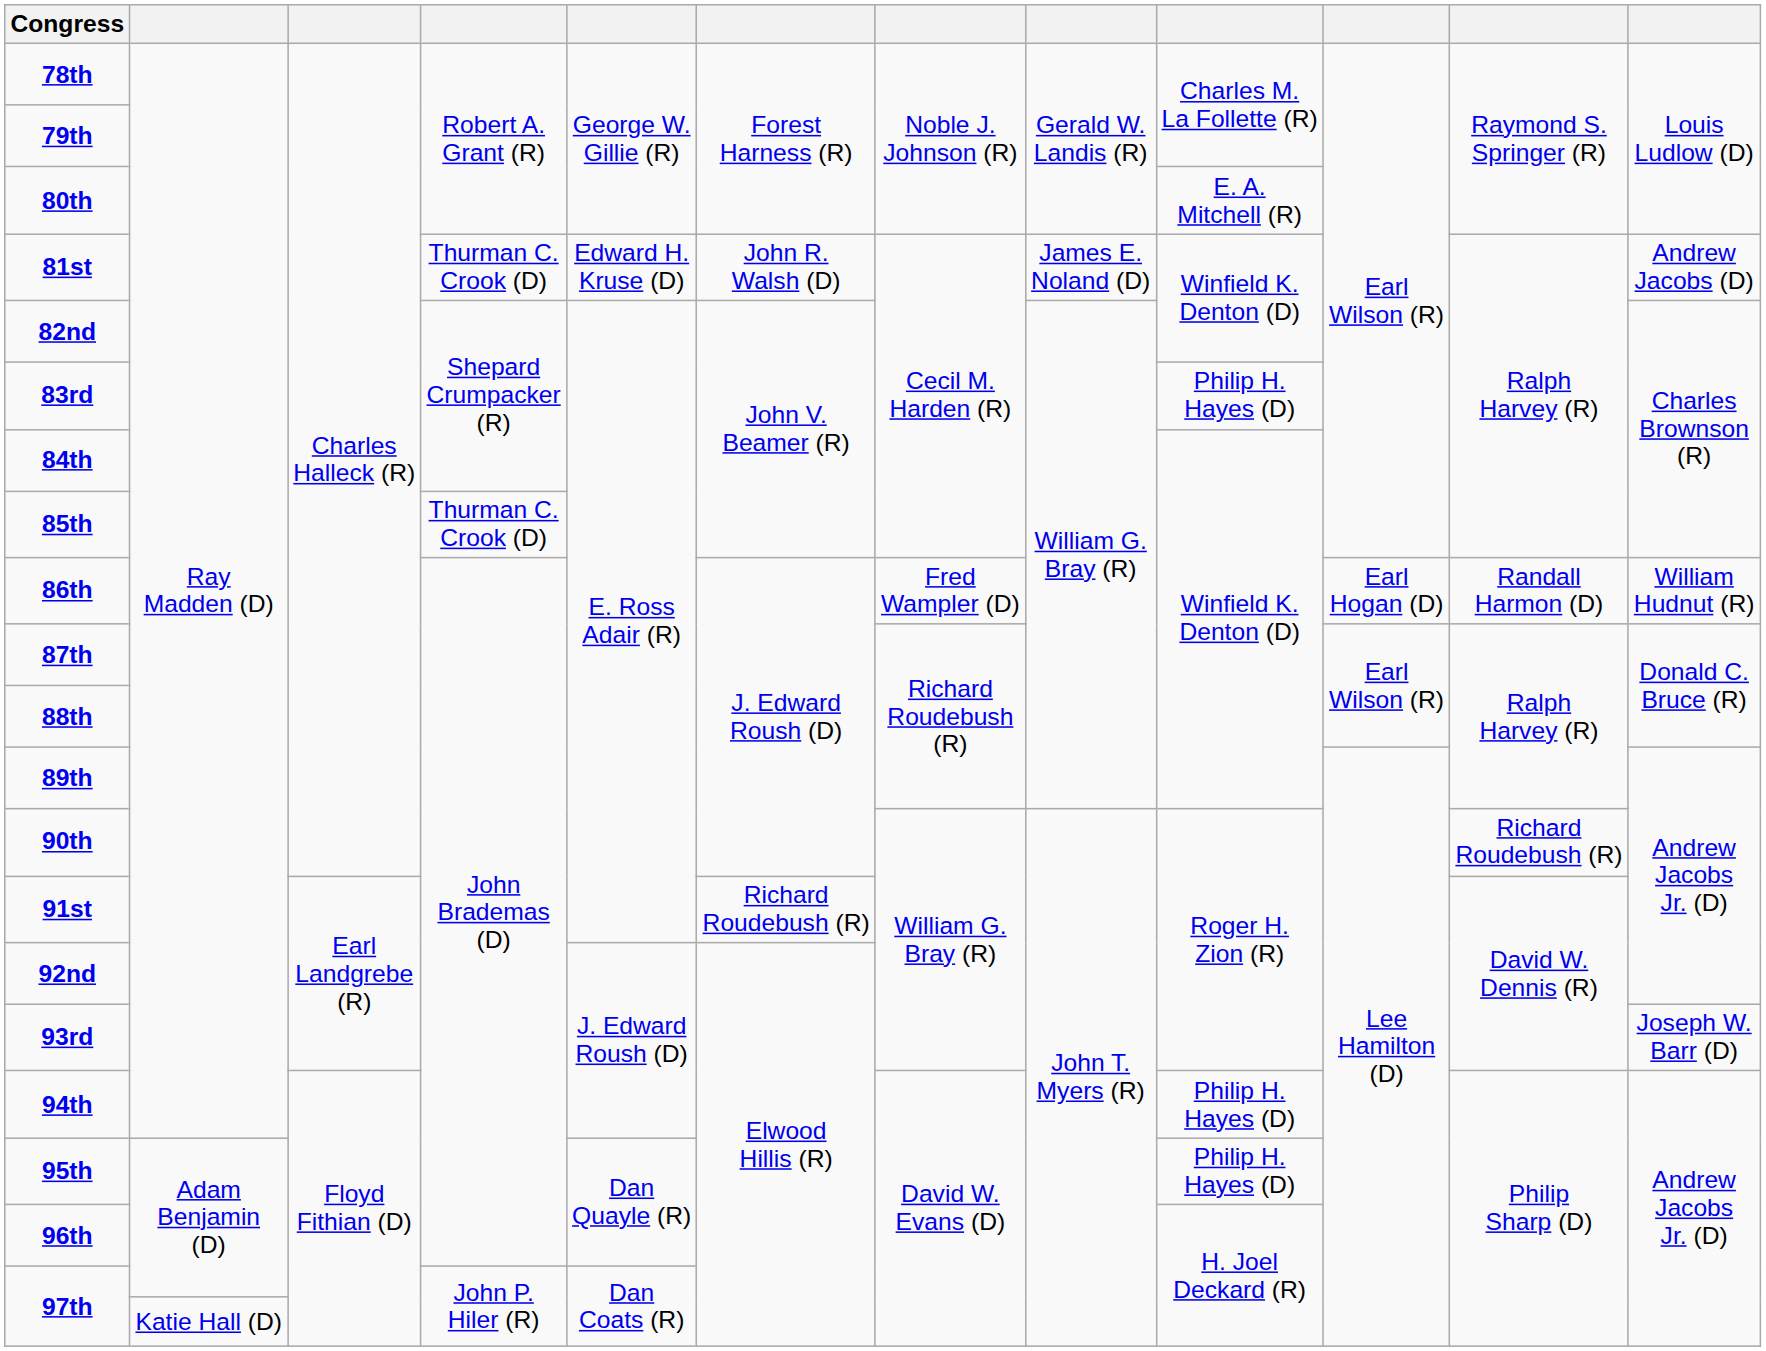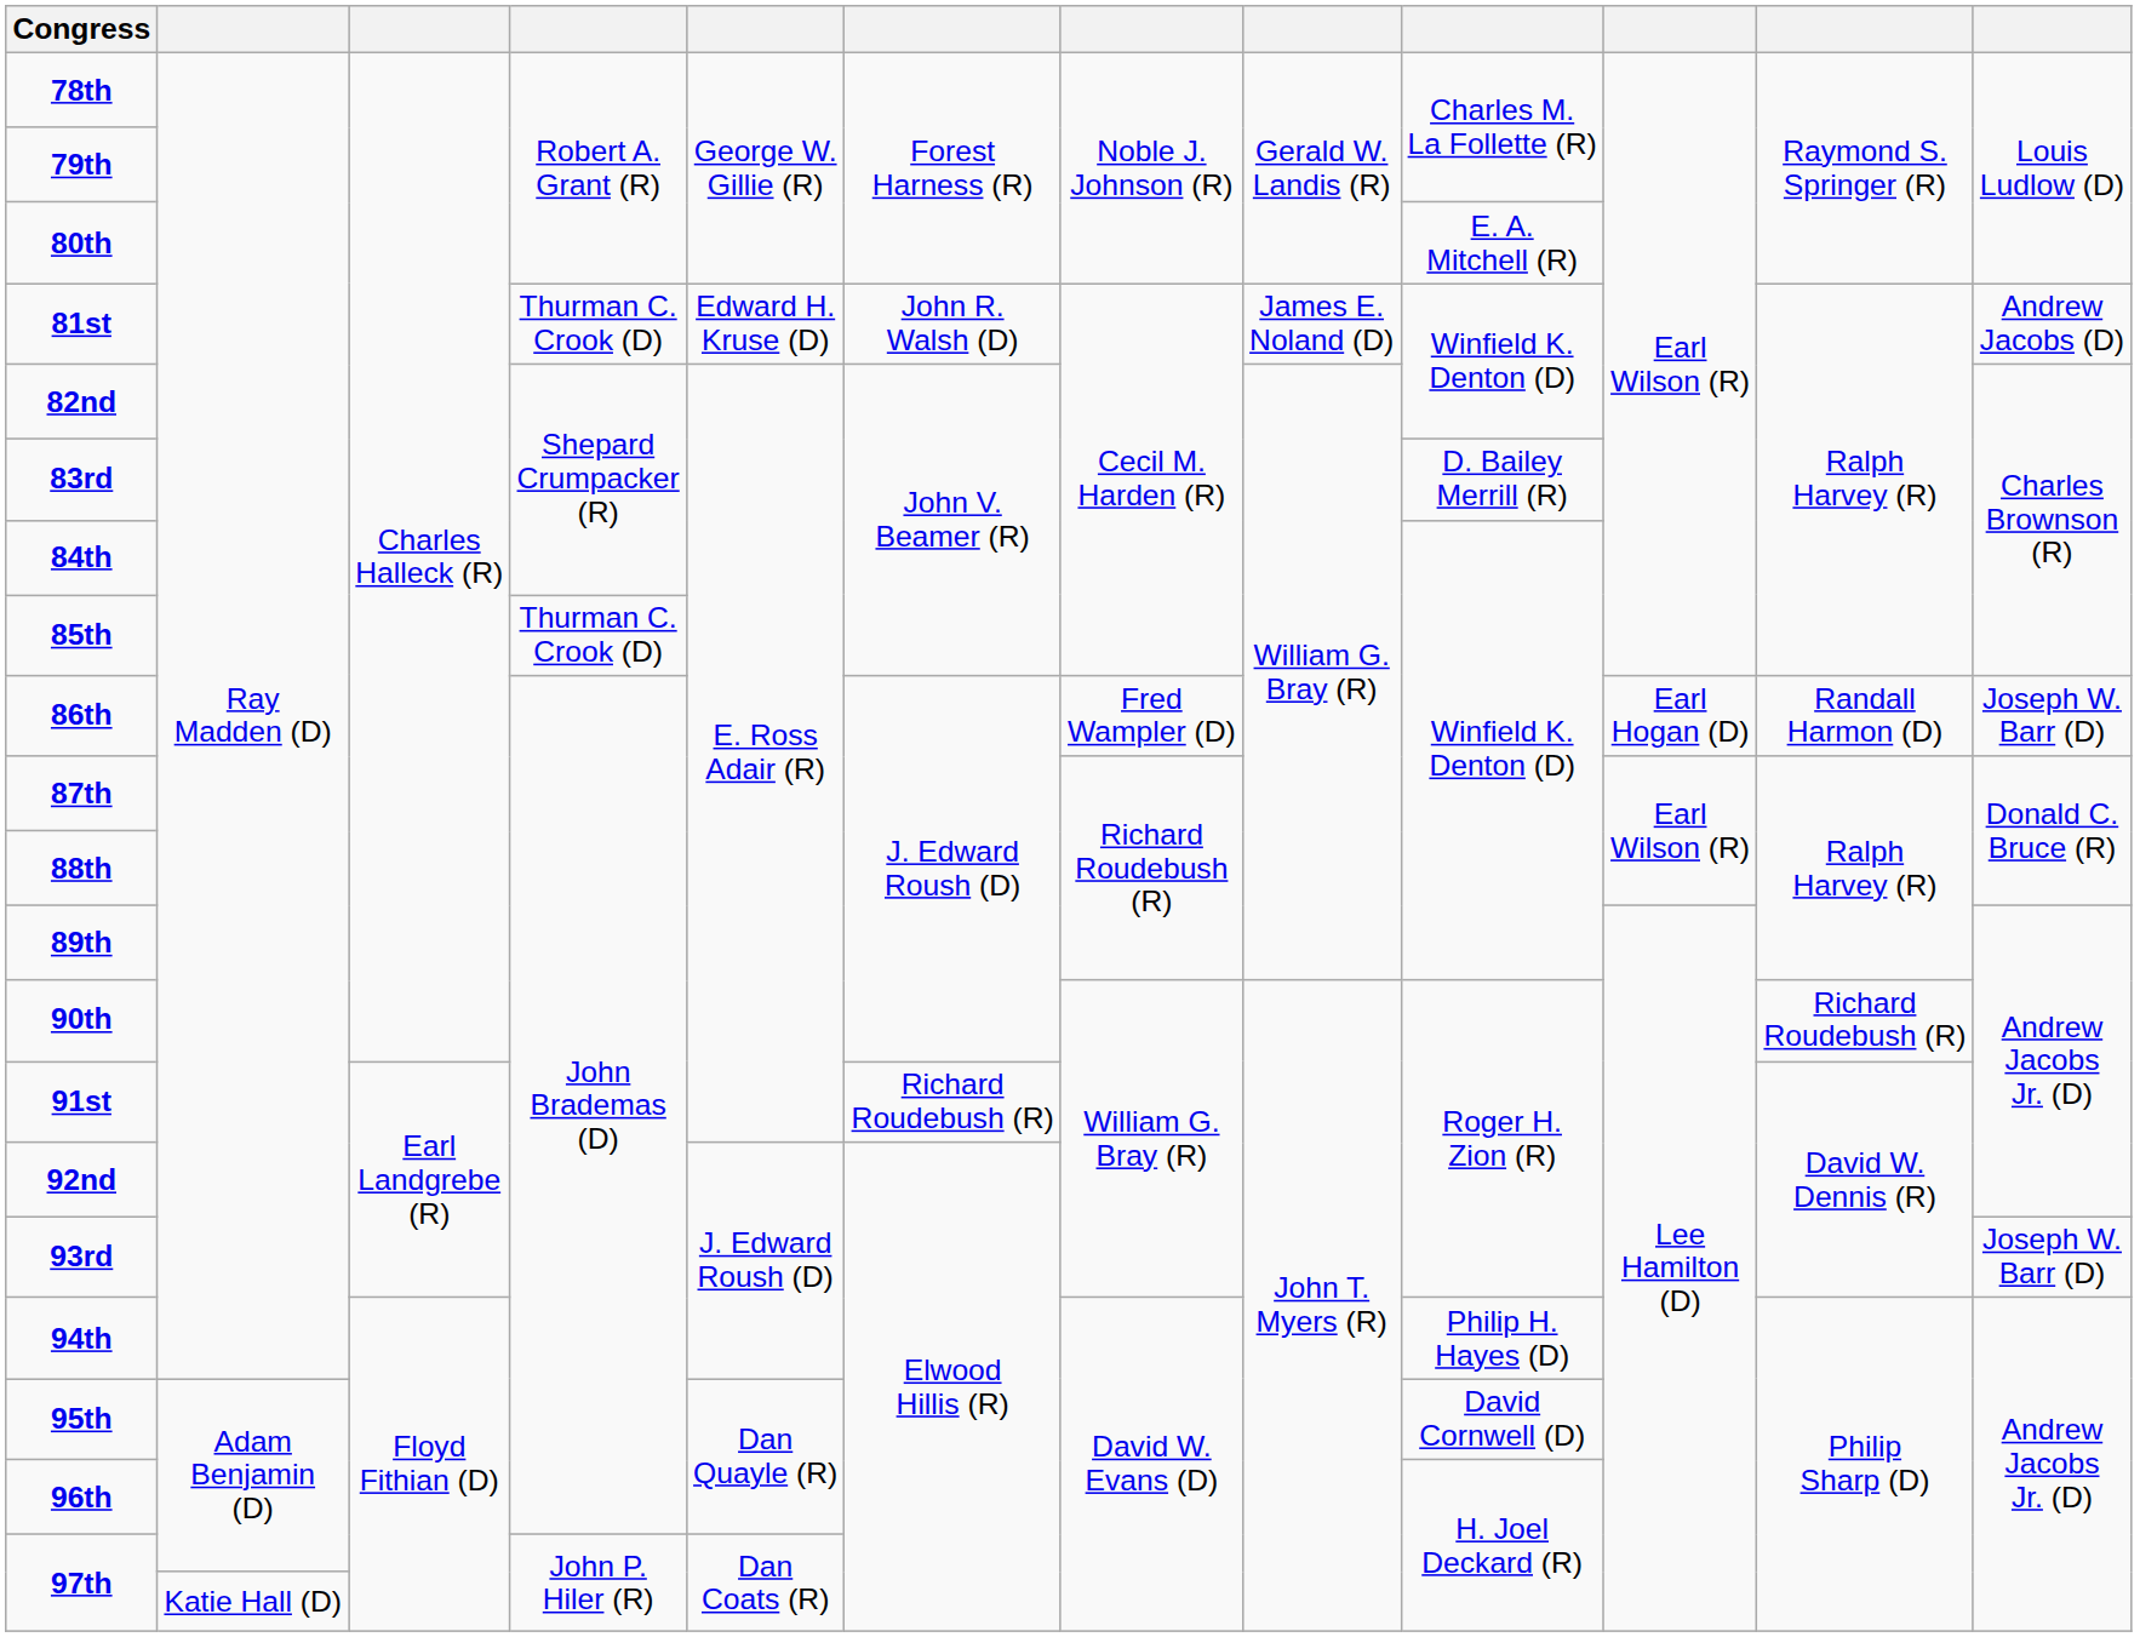 <table class="wikitable sticky-header" style="text-align:center;">
 <tr>
 <th>Congress</th>
 <th></th>
 <th></th>
 <th></th>
 <th></th>
 <th></th>
 <th></th>
 <th></th>
 <th></th>
 <th></th>
 <th></th>
 <th></th>
 </tr>
 <tr style="height:2.5em">
 <td><strong><a href='#'>78th</a></strong> </td>
 <td rowspan=17 ><a href='#'>Ray<br>Madden</a> (D)</td>
 <td rowspan=13 ><a href='#'>Charles<br>Halleck</a> (R)</td>
 <td rowspan=3 ><a href='#'>Robert A.<br>Grant</a> (R)</td>
 <td rowspan=3 ><a href='#'>George W.<br>Gillie</a> (R)</td>
 <td rowspan=3 ><a href='#'>Forest<br>Harness</a> (R)</td>
 <td rowspan=3 ><a href='#'>Noble J.<br>Johnson</a> (R)</td>
 <td rowspan=3 ><a href='#'>Gerald W.<br>Landis</a> (R)</td>
 <td rowspan=2 ><a href='#'>Charles M.<br>La Follette</a> (R)</td>
 <td rowspan=8 ><a href='#'>Earl<br>Wilson</a> (R)</td>
 <td rowspan=3 ><a href='#'>Raymond S.<br>Springer</a> (R)</td>
 <td rowspan=3 ><a href='#'>Louis<br>Ludlow</a> (D)</td>
 </tr>
 <tr style="height:2.5em">
 <td><strong><a href='#'>79th</a></strong> </td>
 </tr>
 <tr style="height:2.5em">
 <td><strong><a href='#'>80th</a></strong> </td>
 <td><a href='#'>E. A.<br>Mitchell</a> (R)</td>
 </tr>
 <tr style="height:2.5em">
 <td><strong><a href='#'>81st</a></strong> </td>
 <td><a href='#'>Thurman C.<br>Crook</a> (D)</td>
 <td><a href='#'>Edward H.<br>Kruse</a> (D)</td>
 <td><a href='#'>John R.<br>Walsh</a> (D)</td>
 <td rowspan=5 ><a href='#'>Cecil M.<br>Harden</a> (R)</td>
 <td><a href='#'>James E.<br>Noland</a> (D)</td>
 <td rowspan=2 ><a href='#'>Winfield K.<br>Denton</a> (D)</td>
 <td rowspan=5 ><a href='#'>Ralph<br>Harvey</a> (R)</td>
 <td><a href='#'>Andrew<br>Jacobs</a> (D)</td>
 </tr>
 <tr style="height:2.5em">
 <td><strong><a href='#'>82nd</a></strong> </td>
 <td rowspan=3 ><a href='#'>Shepard<br>Crumpacker</a><br>(R)</td>
 <td rowspan=10 ><a href='#'>E. Ross<br>Adair</a> (R)</td>
 <td rowspan=4 ><a href='#'>John V.<br>Beamer</a> (R)</td>
 <td rowspan=8 ><a href='#'>William G.<br>Bray</a> (R)</td>
 <td rowspan=4 ><a href='#'>Charles<br>Brownson</a><br>(R)</td>
 </tr>
 <tr style="height:2.5em">
 <td><strong><a href='#'>83rd</a></strong> </td>
-<td><a href='#'>Philip H.<br>Hayes</a> (D)</td>
+<td><a href='#'>D. Bailey<br>Merrill</a> (R)</td>
 </tr>
 <tr style="height:2.5em">
 <td><strong><a href='#'>84th</a></strong> </td>
 <td rowspan=6 ><a href='#'>Winfield K.<br>Denton</a> (D)</td>
 </tr>
 <tr style="height:2.5em">
 <td><strong><a href='#'>85th</a></strong> </td>
 <td><a href='#'>Thurman C.<br>Crook</a> (D)</td>
 </tr>
 <tr style="height:2.5em">
 <td><strong><a href='#'>86th</a></strong> </td>
 <td rowspan=11 ><a href='#'>John<br>Brademas</a><br>(D)</td>
 <td rowspan=5 ><a href='#'>J. Edward<br>Roush</a> (D)</td>
 <td><a href='#'>Fred<br>Wampler</a> (D)</td>
 <td><a href='#'>Earl<br>Hogan</a> (D)</td>
 <td><a href='#'>Randall<br>Harmon</a> (D)</td>
-<td><a href='#'>William<br>Hudnut</a> (R)</td>
+<td><a href='#'>Joseph W.<br>Barr</a> (D)</td>
 </tr>
 <tr style="height:2.5em">
 <td><strong><a href='#'>87th</a></strong> </td>
 <td rowspan=3 ><a href='#'>Richard<br>Roudebush</a><br>(R)</td>
 <td rowspan=2 ><a href='#'>Earl<br>Wilson</a> (R)</td>
 <td rowspan=3 ><a href='#'>Ralph<br>Harvey</a> (R)</td>
 <td rowspan=2 ><a href='#'>Donald C.<br>Bruce</a> (R)</td>
 </tr>
 <tr style="height:2.5em">
 <td><strong><a href='#'>88th</a></strong> </td>
 </tr>
 <tr style="height:2.5em">
 <td><strong><a href='#'>89th</a></strong> </td>
 <td rowspan="10" ><a href='#'>Lee<br>Hamilton</a><br>(D)</td>
 <td rowspan=4 ><a href='#'>Andrew<br>Jacobs<br>Jr.</a> (D)</td>
 </tr>
 <tr style="height:2.5em">
 <td><strong><a href='#'>90th</a></strong> </td>
 <td rowspan=4 ><a href='#'>William G.<br>Bray</a> (R)</td>
 <td rowspan="9" ><a href='#'>John T.<br>Myers</a> (R)</td>
 <td rowspan=4 ><a href='#'>Roger H.<br>Zion</a> (R)</td>
 <td><a href='#'>Richard<br>Roudebush</a> (R)</td>
 </tr>
 <tr style="height:2.5em">
 <td><strong><a href='#'>91st</a></strong> </td>
 <td rowspan=3 ><a href='#'>Earl<br>Landgrebe</a><br>(R)</td>
 <td><a href='#'>Richard<br>Roudebush</a> (R)</td>
 <td rowspan=3 ><a href='#'>David W.<br>Dennis</a> (R)</td>
 </tr>
 <tr style="height:2.5em">
 <td><strong><a href='#'>92nd</a></strong> </td>
 <td rowspan=3 ><a href='#'>J. Edward<br>Roush</a> (D)</td>
 <td rowspan="7" ><a href='#'>Elwood<br>Hillis</a> (R)</td>
 </tr>
 <tr style="height:2.5em">
 <td><strong><a href='#'>93rd</a></strong> </td>
 <td><a href='#'>Joseph W.<br>Barr</a> (D)</td>
 </tr>
 <tr style="height:2.5em">
 <td><strong><a href='#'>94th</a></strong> </td>
 <td rowspan="5" ><a href='#'>Floyd<br>Fithian</a> (D)</td>
 <td rowspan="5" ><a href='#'>David W.<br>Evans</a> (D)</td>
 <td><a href='#'>Philip H.<br>Hayes</a> (D)</td>
 <td rowspan="5" ><a href='#'>Philip<br>Sharp</a> (D)</td>
 <td rowspan="5" ><a href='#'>Andrew<br>Jacobs<br>Jr.</a> (D)</td>
 </tr>
 <tr style="height:2.5em">
 <td><strong><a href='#'>95th</a></strong> </td>
 <td rowspan=3 ><a href='#'>Adam<br>Benjamin</a><br>(D)</td>
 <td rowspan=2 ><a href='#'>Dan<br>Quayle</a> (R)</td>
-<td><a href='#'>Philip H.<br>Hayes</a> (D)</td>
+<td><a href='#'>David<br>Cornwell</a> (D)</td>
 </tr>
 <tr style="height:2.5em">
 <td><strong><a href='#'>96th</a></strong> </td>
 <td rowspan="3" ><a href='#'>H. Joel<br>Deckard</a> (R)</td>
 </tr>
 <tr style="height:1.25em">
 <td rowspan="2"><strong><a href='#'>97th</a></strong> </td>
 <td rowspan="2" ><a href='#'>John P.<br>Hiler</a> (R)</td>
 <td rowspan="2" ><a href='#'>Dan<br>Coats</a> (R)</td>
 </tr>
 <tr style=height:2em>
 <td><a href='#'>Katie Hall</a> (D)</td>
 </tr>
 </table>
